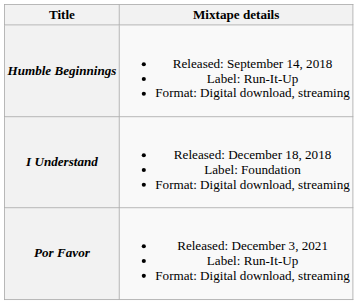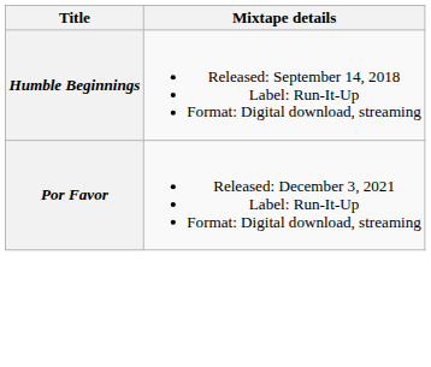 <table class="wikitable plainrowheaders" style="text-align:center;">
 <tr>
 <th>Title</th>
 <th>Mixtape details</th>
 </tr>
 <tr>
 <th scope="row"><em>Humble Beginnings</em></th>
 <td><br><ul><li>Released: September 14, 2018</li><li>Label: Run-It-Up</li><li>Format: Digital download, streaming</li></ul></td>
 </tr>
 <tr>
-<th scope="row"><em>I Understand</em></th>
-<td><br><ul><li>Released: December 18, 2018</li><li>Label: Foundation</li><li>Format: Digital download, streaming</li></ul></td>
-</tr>
-<tr>
 <th scope="row"><em>Por Favor</em></th>
 <td><br><ul><li>Released: December 3, 2021</li><li>Label: Run-It-Up</li><li>Format: Digital download, streaming</li></ul></td>
 </tr>
 </table>
